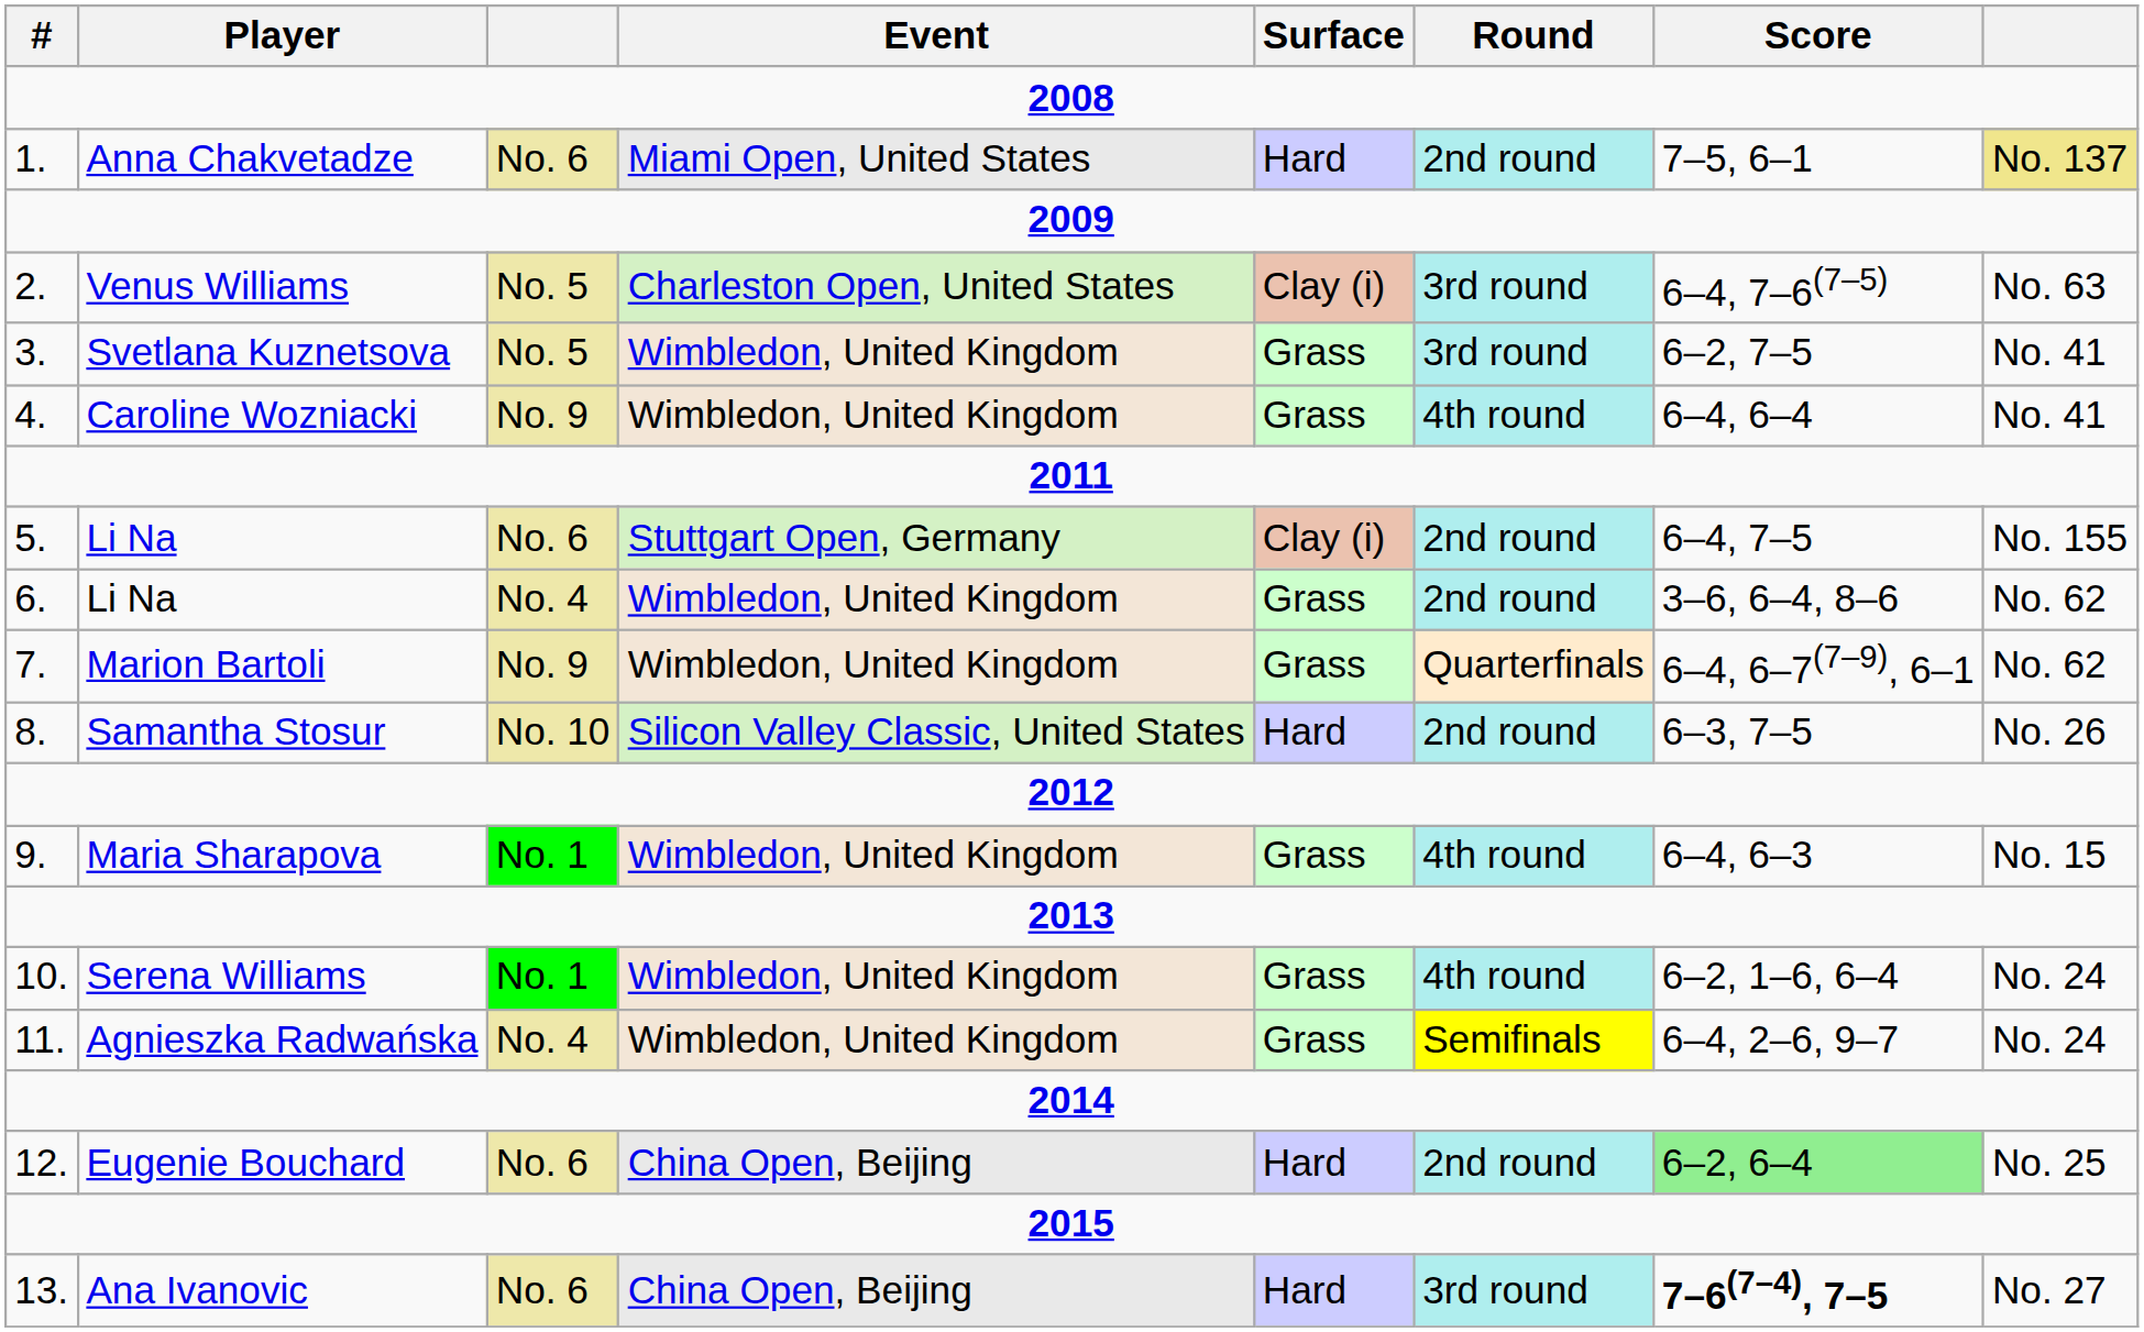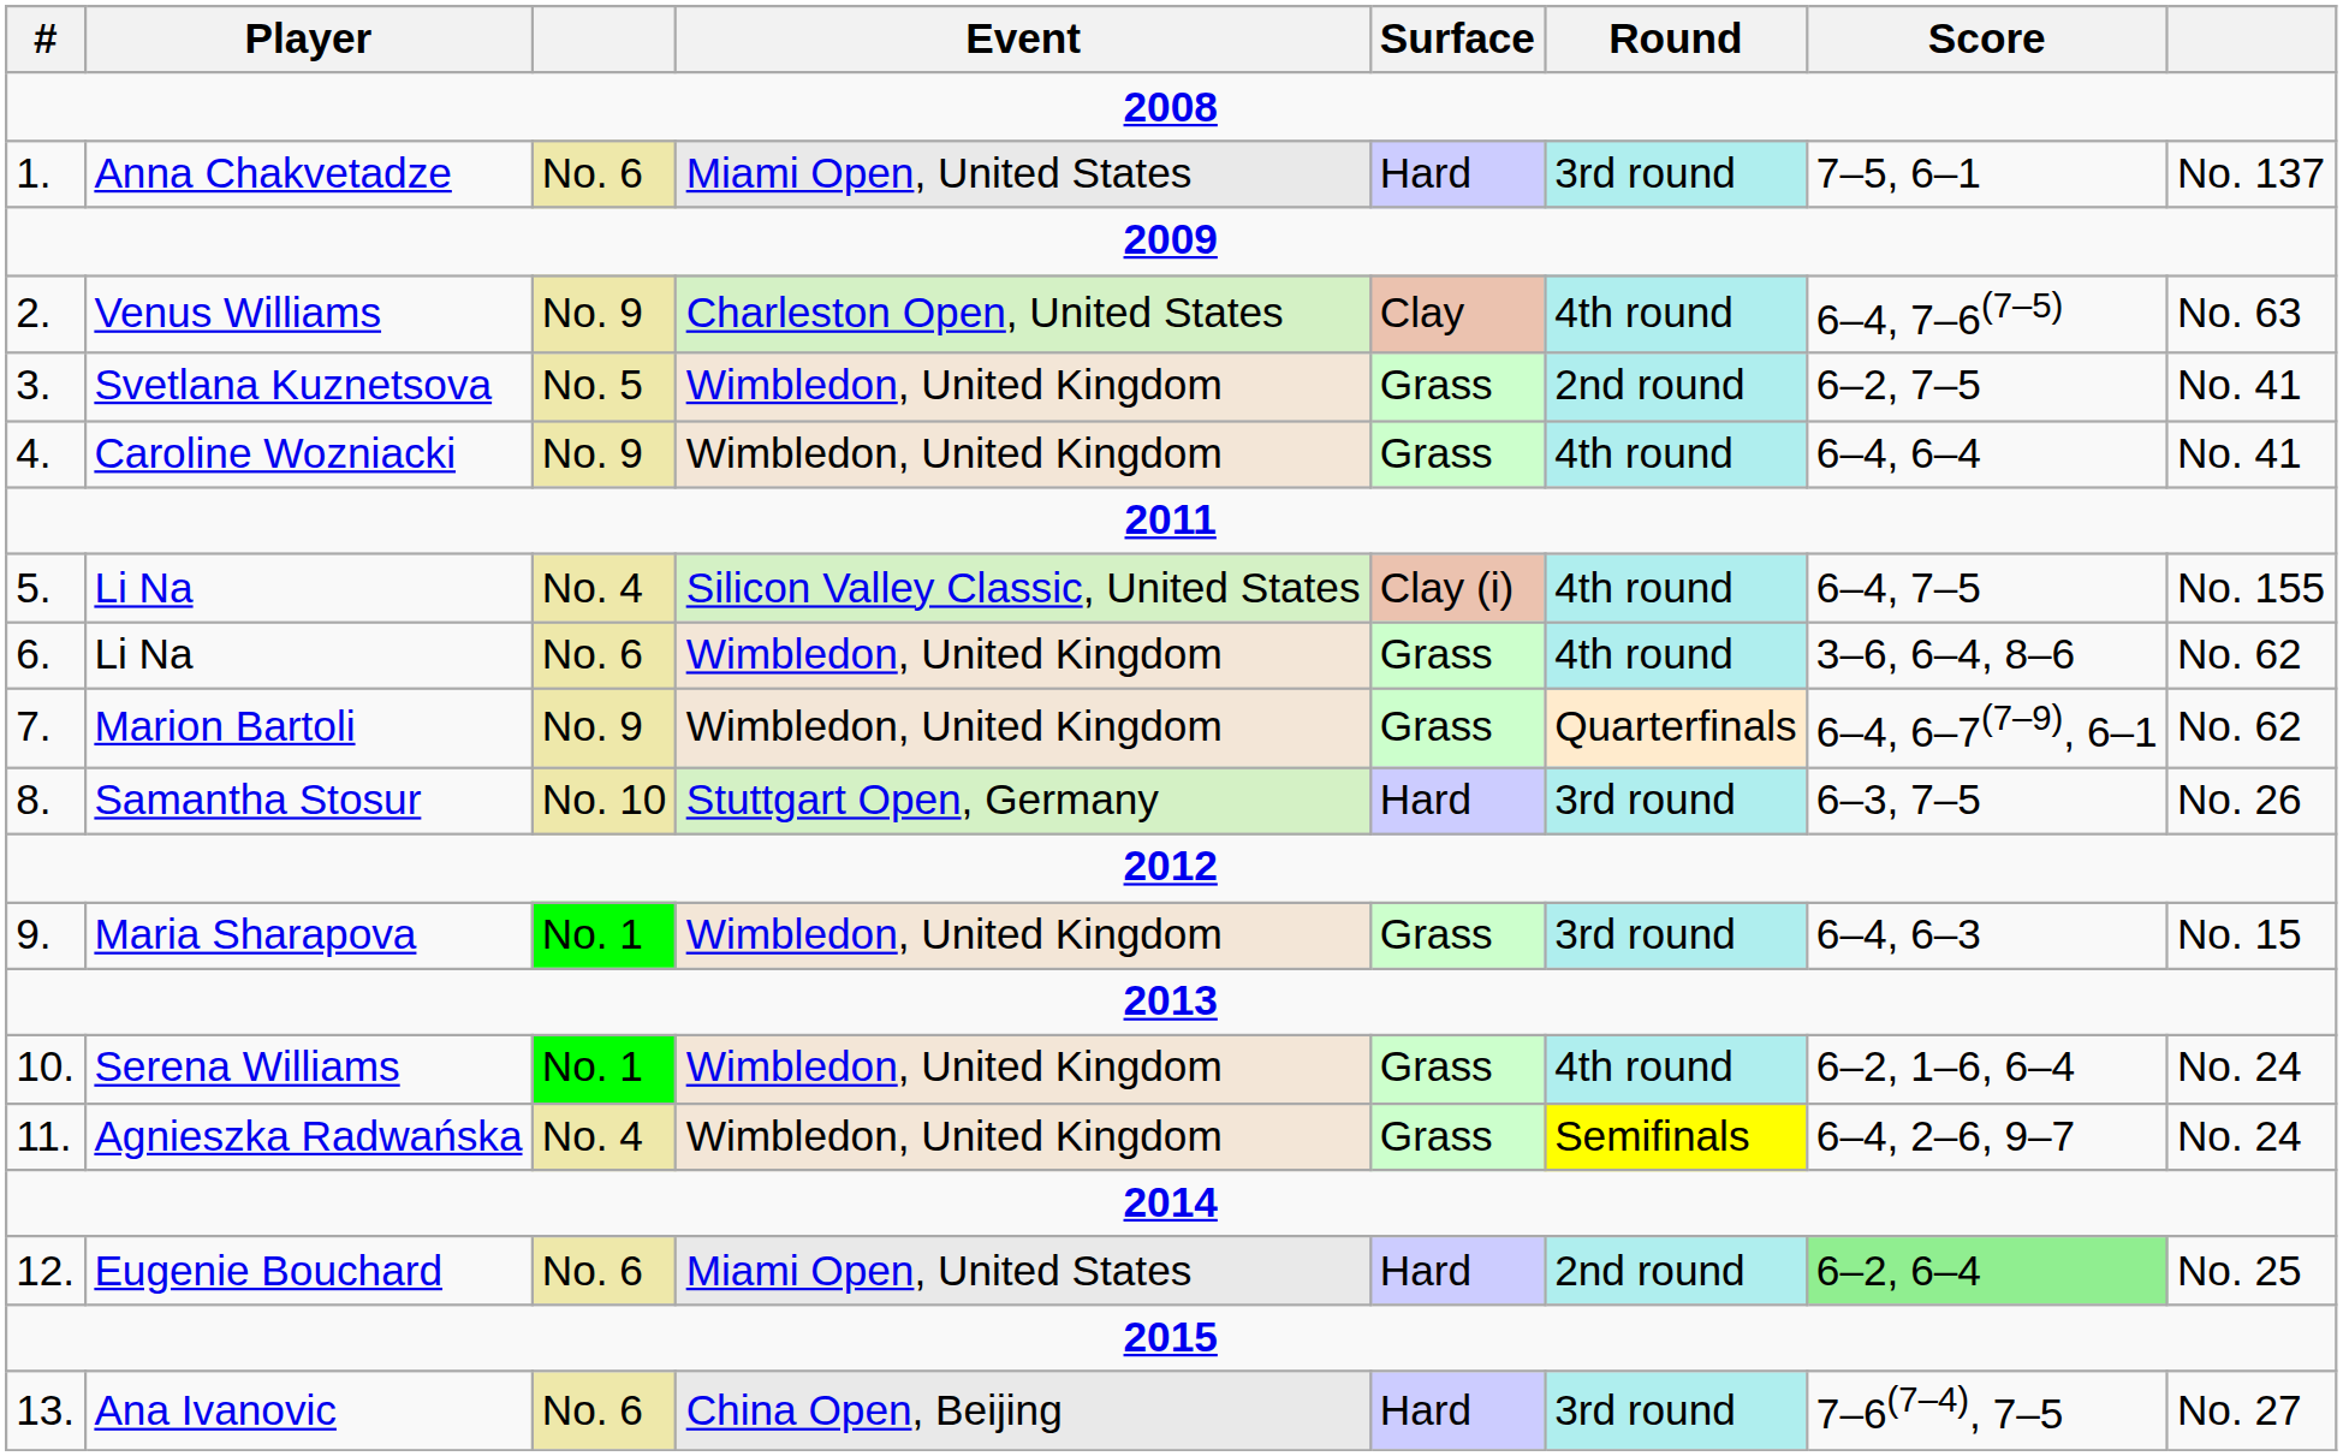 <table class="wikitable sortable nowrap">
 <tr>
 <th>#</th>
 <th>Player</th>
 <th></th>
 <th>Event</th>
 <th>Surface</th>
 <th>Round</th>
 <th class="unsortable">Score</th>
 <th></th>
 </tr>
 <tr>
 <td colspan=8 style=text-align:center><strong><a href='#'>2008</a></strong></td>
 </tr>
 <tr>
 <td>1.</td>
 <td> <a href='#'>Anna Chakvetadze</a></td>
 <td bgcolor=EEE8AA>No. 6</td>
 <td bgcolor=e9e9e9><a href='#'>Miami Open</a>, United States</td>
 <td bgcolor=CCCCFF>Hard</td>
-<td bgcolor=afeeee>2nd round</td>
+<td bgcolor=afeeee>3rd round</td>
 <td>7–5, 6–1</td>
-<td style="background: khaki;">No. 137</td>
+<td>No. 137</td>
 </tr>
 <tr>
 <td colspan=8 style=text-align:center><strong><a href='#'>2009</a></strong></td>
 </tr>
 <tr>
 <td>2.</td>
 <td> <a href='#'>Venus Williams</a></td>
-<td bgcolor=EEE8AA>No. 5</td>
+<td bgcolor=EEE8AA>No. 9</td>
 <td bgcolor=d4f1c5><a href='#'>Charleston Open</a>, United States</td>
-<td bgcolor=EBC2AF>Clay (i)</td>
-<td bgcolor=afeeee>3rd round</td>
+<td bgcolor=EBC2AF>Clay</td>
+<td bgcolor=afeeee>4th round</td>
 <td>6–4, 7–6<sup>(7–5)</sup></td>
 <td>No. 63</td>
 </tr>
 <tr>
 <td>3.</td>
 <td> <a href='#'>Svetlana Kuznetsova</a></td>
 <td bgcolor=EEE8AA>No. 5</td>
 <td bgcolor=f3e6d7><a href='#'>Wimbledon</a>, United Kingdom</td>
 <td bgcolor=CCFFCC>Grass</td>
-<td bgcolor=afeeee>3rd round</td>
+<td bgcolor=afeeee>2nd round</td>
 <td>6–2, 7–5</td>
 <td>No. 41</td>
 </tr>
 <tr>
 <td>4.</td>
 <td> <a href='#'>Caroline Wozniacki</a></td>
 <td bgcolor=EEE8AA>No. 9</td>
 <td bgcolor=f3e6d7>Wimbledon, United Kingdom</td>
 <td bgcolor=CCFFCC>Grass</td>
 <td bgcolor=afeeee>4th round</td>
 <td>6–4, 6–4</td>
 <td>No. 41</td>
 </tr>
 <tr>
 <td colspan=8 style=text-align:center><strong><a href='#'>2011</a></strong></td>
 </tr>
 <tr>
 <td>5.</td>
 <td> <a href='#'>Li Na</a></td>
-<td bgcolor=EEE8AA>No. 6</td>
-<td bgcolor=d4f1c5><a href='#'>Stuttgart Open</a>, Germany</td>
+<td bgcolor=EEE8AA>No. 4</td>
+<td bgcolor=d4f1c5><a href='#'>Silicon Valley Classic</a>, United States</td>
 <td bgcolor=EBC2AF>Clay (i)</td>
-<td bgcolor=afeeee>2nd round</td>
+<td bgcolor=afeeee>4th round</td>
 <td>6–4, 7–5</td>
 <td>No. 155</td>
 </tr>
 <tr>
 <td>6.</td>
 <td> Li Na</td>
-<td bgcolor=EEE8AA>No. 4</td>
+<td bgcolor=EEE8AA>No. 6</td>
 <td bgcolor=f3e6d7><a href='#'>Wimbledon</a>, United Kingdom</td>
 <td bgcolor=CCFFCC>Grass</td>
-<td bgcolor=afeeee>2nd round</td>
+<td bgcolor=afeeee>4th round</td>
 <td>3–6, 6–4, 8–6</td>
 <td>No. 62</td>
 </tr>
 <tr>
 <td>7.</td>
 <td> <a href='#'>Marion Bartoli</a></td>
 <td bgcolor=EEE8AA>No. 9</td>
 <td bgcolor=f3e6d7>Wimbledon, United Kingdom</td>
 <td bgcolor=CCFFCC>Grass</td>
 <td bgcolor=ffebcd>Quarterfinals</td>
 <td>6–4, 6–7<sup>(7–9)</sup>, 6–1</td>
 <td>No. 62</td>
 </tr>
 <tr>
 <td>8.</td>
 <td> <a href='#'>Samantha Stosur</a></td>
 <td bgcolor=EEE8AA>No. 10</td>
-<td bgcolor=d4f1c5><a href='#'>Silicon Valley Classic</a>, United States</td>
+<td bgcolor=d4f1c5><a href='#'>Stuttgart Open</a>, Germany</td>
 <td bgcolor=CCCCFF>Hard</td>
-<td bgcolor=afeeee>2nd round</td>
+<td bgcolor=afeeee>3rd round</td>
 <td>6–3, 7–5</td>
 <td>No. 26</td>
 </tr>
 <tr>
 <td colspan=8 style=text-align:center><strong><a href='#'>2012</a></strong></td>
 </tr>
 <tr>
 <td>9.</td>
 <td> <a href='#'>Maria Sharapova</a></td>
 <td bgcolor=Lime>No. 1</td>
 <td bgcolor=f3e6d7><a href='#'>Wimbledon</a>, United Kingdom</td>
 <td bgcolor=CCFFCC>Grass</td>
-<td bgcolor=afeeee>4th round</td>
+<td bgcolor=afeeee>3rd round</td>
 <td>6–4, 6–3</td>
 <td>No. 15</td>
 </tr>
 <tr>
 <td colspan=8 style=text-align:center><strong><a href='#'>2013</a></strong></td>
 </tr>
 <tr>
 <td>10.</td>
 <td> <a href='#'>Serena Williams</a></td>
 <td bgcolor=Lime>No. 1</td>
 <td bgcolor=f3e6d7><a href='#'>Wimbledon</a>, United Kingdom</td>
 <td bgcolor=CCFFCC>Grass</td>
 <td bgcolor=afeeee>4th round</td>
 <td>6–2, 1–6, 6–4</td>
 <td>No. 24</td>
 </tr>
 <tr>
 <td>11.</td>
 <td> <a href='#'>Agnieszka Radwańska</a></td>
 <td bgcolor=EEE8AA>No. 4</td>
 <td bgcolor=f3e6d7>Wimbledon, United Kingdom</td>
 <td bgcolor=CCFFCC>Grass</td>
 <td bgcolor=yellow>Semifinals</td>
 <td>6–4, 2–6, 9–7</td>
 <td>No. 24</td>
 </tr>
 <tr>
 <td colspan=8 style=text-align:center><strong><a href='#'>2014</a></strong></td>
 </tr>
 <tr>
 <td>12.</td>
 <td> <a href='#'>Eugenie Bouchard</a></td>
 <td bgcolor=EEE8AA>No. 6</td>
-<td bgcolor=e9e9e9><a href='#'>China Open</a>, Beijing</td>
+<td bgcolor=e9e9e9><a href='#'>Miami Open</a>, United States</td>
 <td bgcolor=CCCCFF>Hard</td>
 <td bgcolor=afeeee>2nd round</td>
 <td style="background: lightgreen;">6–2, 6–4</td>
 <td>No. 25</td>
 </tr>
 <tr>
 <td colspan=8 style=text-align:center><strong><a href='#'>2015</a></strong></td>
 </tr>
 <tr>
 <td>13.</td>
 <td> <a href='#'>Ana Ivanovic</a></td>
 <td bgcolor=EEE8AA>No. 6</td>
 <td bgcolor=e9e9e9><a href='#'>China Open</a>, Beijing</td>
 <td bgcolor=CCCCFF>Hard</td>
 <td bgcolor=afeeee>3rd round</td>
-<td><strong>7–6<sup>(7–4)</sup>, 7–5</strong></td>
+<td>7–6<sup>(7–4)</sup>, 7–5</td>
 <td>No. 27</td>
 </tr>
 </table>
